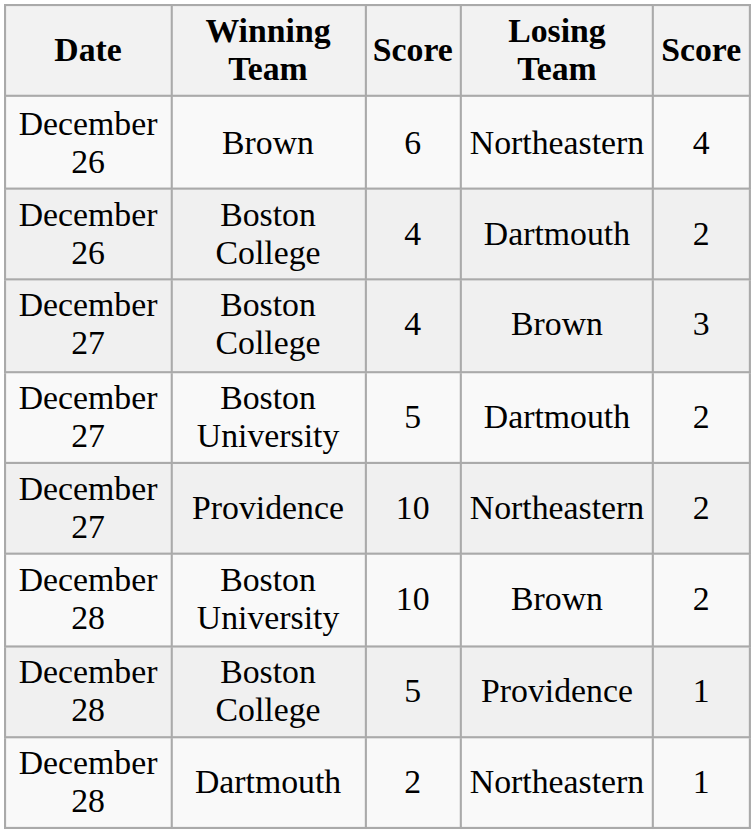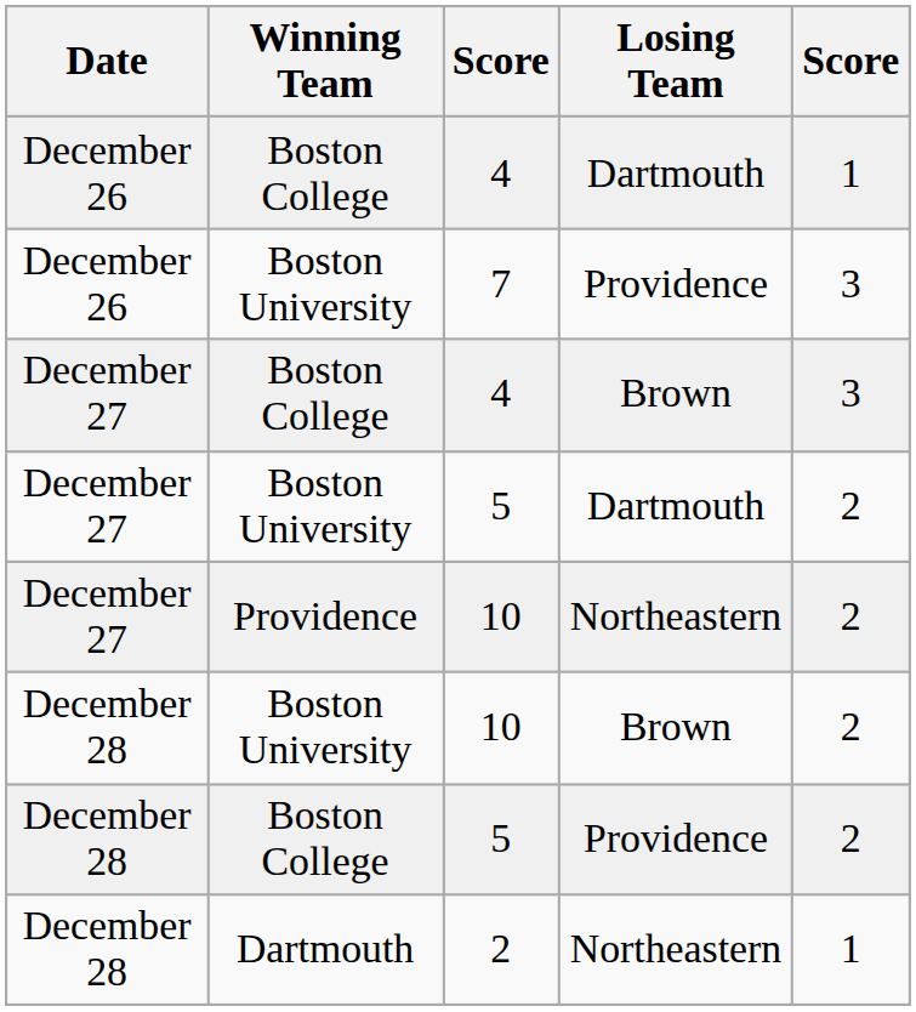 <table class="wikitable sortable" style="text-align:center" cellpadding=2 cellspacing=2 width =40%>
 <tr>
 <th>Date</th>
 <th>Winning Team</th>
 <th>Score</th>
 <th>Losing Team</th>
 <th>Score</th>
 </tr>
-<tr>
-<td>December 26</td>
-<td>Brown</td>
-<td>6</td>
-<td>Northeastern</td>
-<td>4</td>
-</tr>
 <tr bgcolor=f0f0f0>
 <td>December 26</td>
 <td>Boston College</td>
 <td>4</td>
 <td>Dartmouth</td>
-<td>2</td>
+<td>1</td>
+</tr>
+<tr>
+<td>December 26</td>
+<td>Boston University</td>
+<td>7</td>
+<td>Providence</td>
+<td>3</td>
 </tr>
 <tr bgcolor=f0f0f0>
 <td>December 27</td>
 <td>Boston College</td>
 <td>4</td>
 <td>Brown</td>
 <td>3</td>
 </tr>
 <tr>
 <td>December 27</td>
 <td>Boston University</td>
 <td>5</td>
 <td>Dartmouth</td>
 <td>2</td>
 </tr>
 <tr bgcolor=f0f0f0>
 <td>December 27</td>
 <td>Providence</td>
 <td>10</td>
 <td>Northeastern</td>
 <td>2</td>
 </tr>
 <tr>
 <td>December 28</td>
 <td>Boston University</td>
 <td>10</td>
 <td>Brown</td>
 <td>2</td>
 </tr>
 <tr bgcolor=f0f0f0>
 <td>December 28</td>
 <td>Boston College</td>
 <td>5</td>
 <td>Providence</td>
-<td>1</td>
+<td>2</td>
 </tr>
 <tr>
 <td>December 28</td>
 <td>Dartmouth</td>
 <td>2</td>
 <td>Northeastern</td>
 <td>1</td>
 </tr>
 </table>
